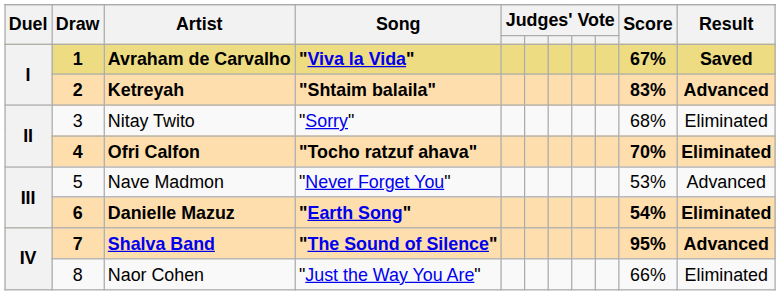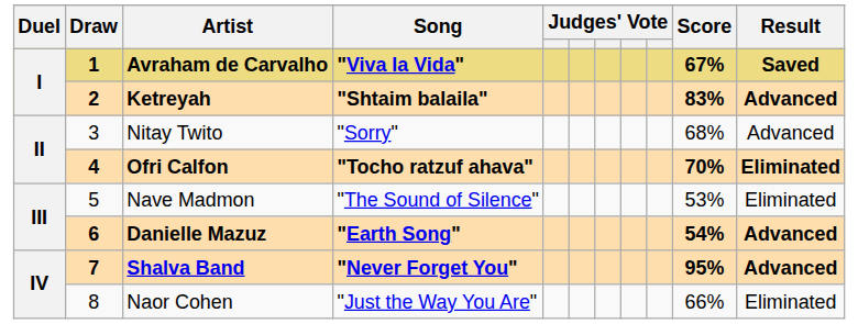 <table class="sortable wikitable" style="margin: 1em auto 1em auto; text-align:center; font-size:90%; line-height:18px;">
 <tr>
 </tr>
 <tr>
 <th rowspan="2" class="unsortable">Duel</th>
 <th rowspan="2">Draw</th>
 <th rowspan="2">Artist</th>
 <th rowspan="2">Song</th>
 <th colspan="5" class="unsortable">Judges' Vote</th>
 <th rowspan="2">Score</th>
 <th rowspan="2">Result</th>
 </tr>
 <tr>
 <th class="unsortable"></th>
 <th class="unsortable"></th>
 <th class="unsortable"></th>
 <th class="unsortable"></th>
 <th class="unsortable"></th>
 </tr>
 <tr style="font-weight:bold; background:#eedc82;">
 <th rowspan=2>I</th>
 <td>1</td>
 <td align="left">Avraham de Carvalho</td>
 <td align="left">"<a href='#'>Viva la Vida</a>"</td>
 <td></td>
 <td></td>
 <td></td>
 <td></td>
 <td></td>
 <td>67%</td>
 <td>Saved</td>
 </tr>
 <tr style="font-weight:bold; background:navajowhite;">
 <td>2</td>
 <td align="left">Ketreyah</td>
 <td align="left">"Shtaim balaila"</td>
 <td></td>
 <td></td>
 <td></td>
 <td></td>
 <td></td>
 <td>83%</td>
 <td>Advanced</td>
 </tr>
 <tr>
 <th rowspan=2>II</th>
 <td>3</td>
 <td align="left">Nitay Twito</td>
 <td align="left">"<a href='#'>Sorry</a>"</td>
 <td></td>
 <td></td>
 <td></td>
 <td></td>
 <td></td>
 <td>68%</td>
-<td>Eliminated</td>
+<td>Advanced</td>
 </tr>
 <tr style="font-weight:bold; background:navajowhite;">
 <td>4</td>
 <td align="left">Ofri Calfon</td>
 <td align="left">"Tocho ratzuf ahava"</td>
 <td></td>
 <td></td>
 <td></td>
 <td></td>
 <td></td>
 <td>70%</td>
 <td>Eliminated</td>
 </tr>
 <tr>
 <th rowspan=2>III</th>
 <td>5</td>
 <td align="left">Nave Madmon</td>
-<td align="left">"<a href='#'>Never Forget You</a>"</td>
+<td align="left">"<a href='#'>The Sound of Silence</a>"</td>
 <td></td>
 <td></td>
 <td></td>
 <td></td>
 <td></td>
 <td>53%</td>
-<td>Advanced</td>
+<td>Eliminated</td>
 </tr>
 <tr style="font-weight:bold; background:navajowhite;">
 <td>6</td>
 <td align="left">Danielle Mazuz</td>
 <td align="left">"<a href='#'>Earth Song</a>"</td>
 <td></td>
 <td></td>
 <td></td>
 <td></td>
 <td></td>
 <td>54%</td>
-<td>Eliminated</td>
+<td>Advanced</td>
 </tr>
 <tr style="font-weight:bold; background:navajowhite;">
 <th rowspan=2>IV</th>
 <td>7</td>
 <td align="left"><a href='#'>Shalva Band</a></td>
-<td align="left">"<a href='#'>The Sound of Silence</a>"</td>
+<td align="left">"<a href='#'>Never Forget You</a>"</td>
 <td></td>
 <td></td>
 <td></td>
 <td></td>
 <td></td>
 <td>95%</td>
 <td>Advanced</td>
 </tr>
 <tr>
 <td>8</td>
 <td align="left">Naor Cohen</td>
 <td align="left">"<a href='#'>Just the Way You Are</a>"</td>
 <td></td>
 <td></td>
 <td></td>
 <td></td>
 <td></td>
 <td>66%</td>
 <td>Eliminated</td>
 </tr>
 </table>
